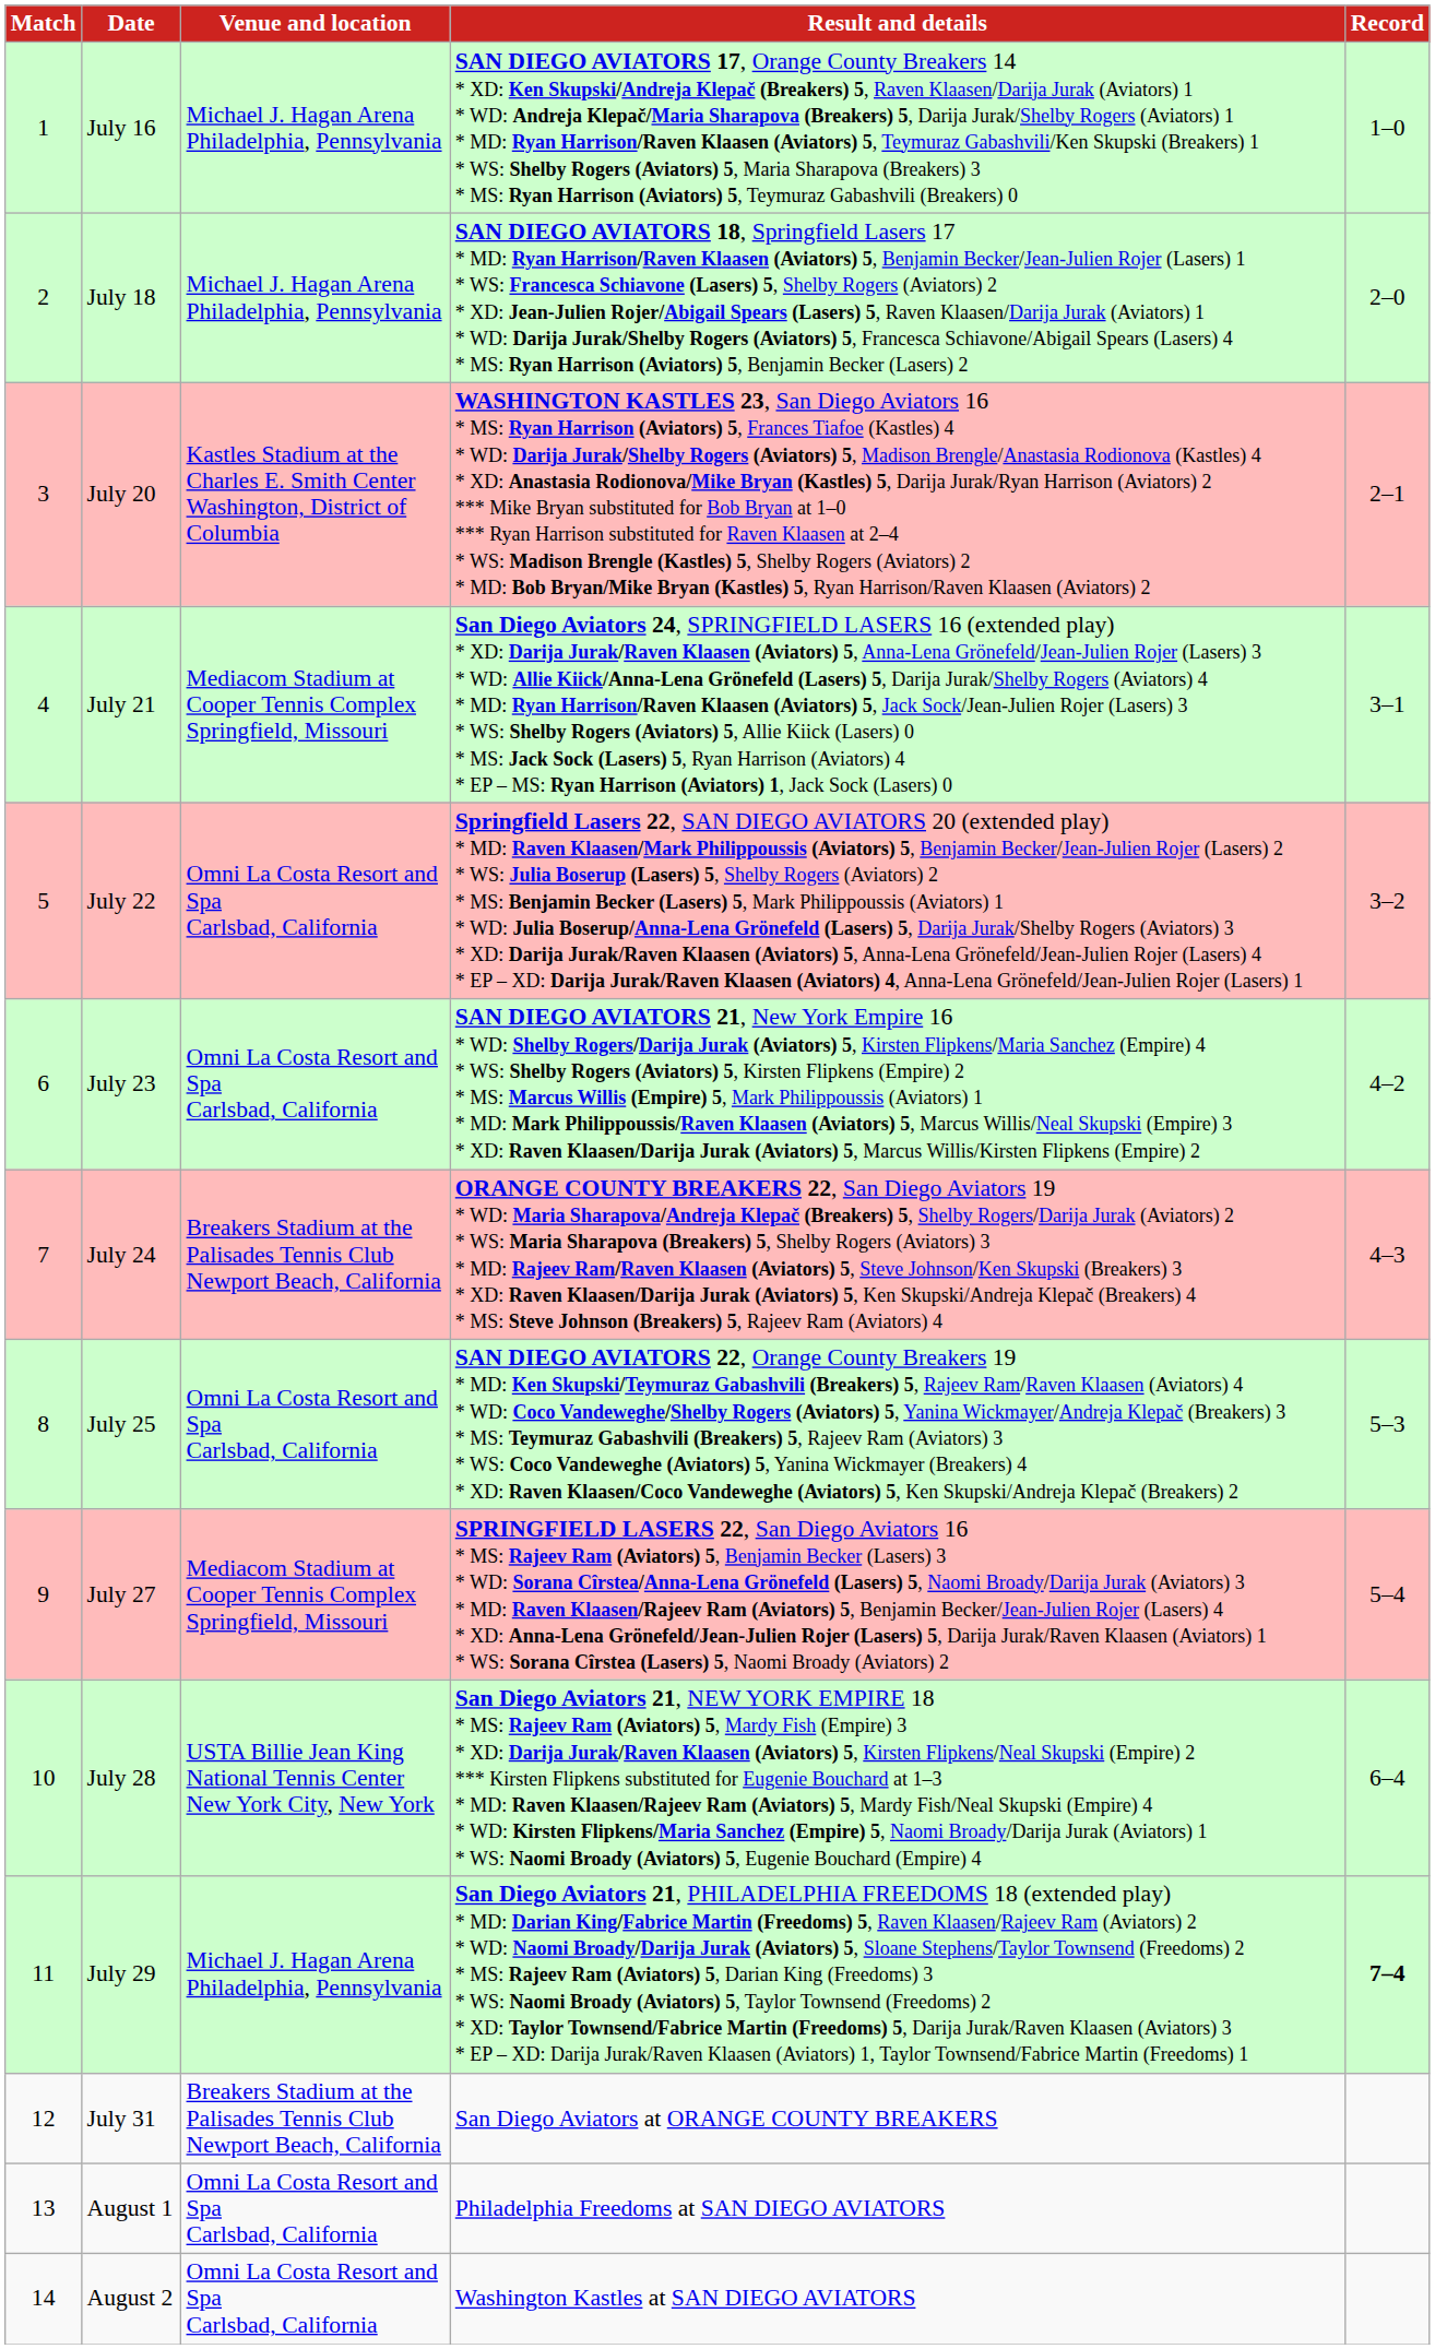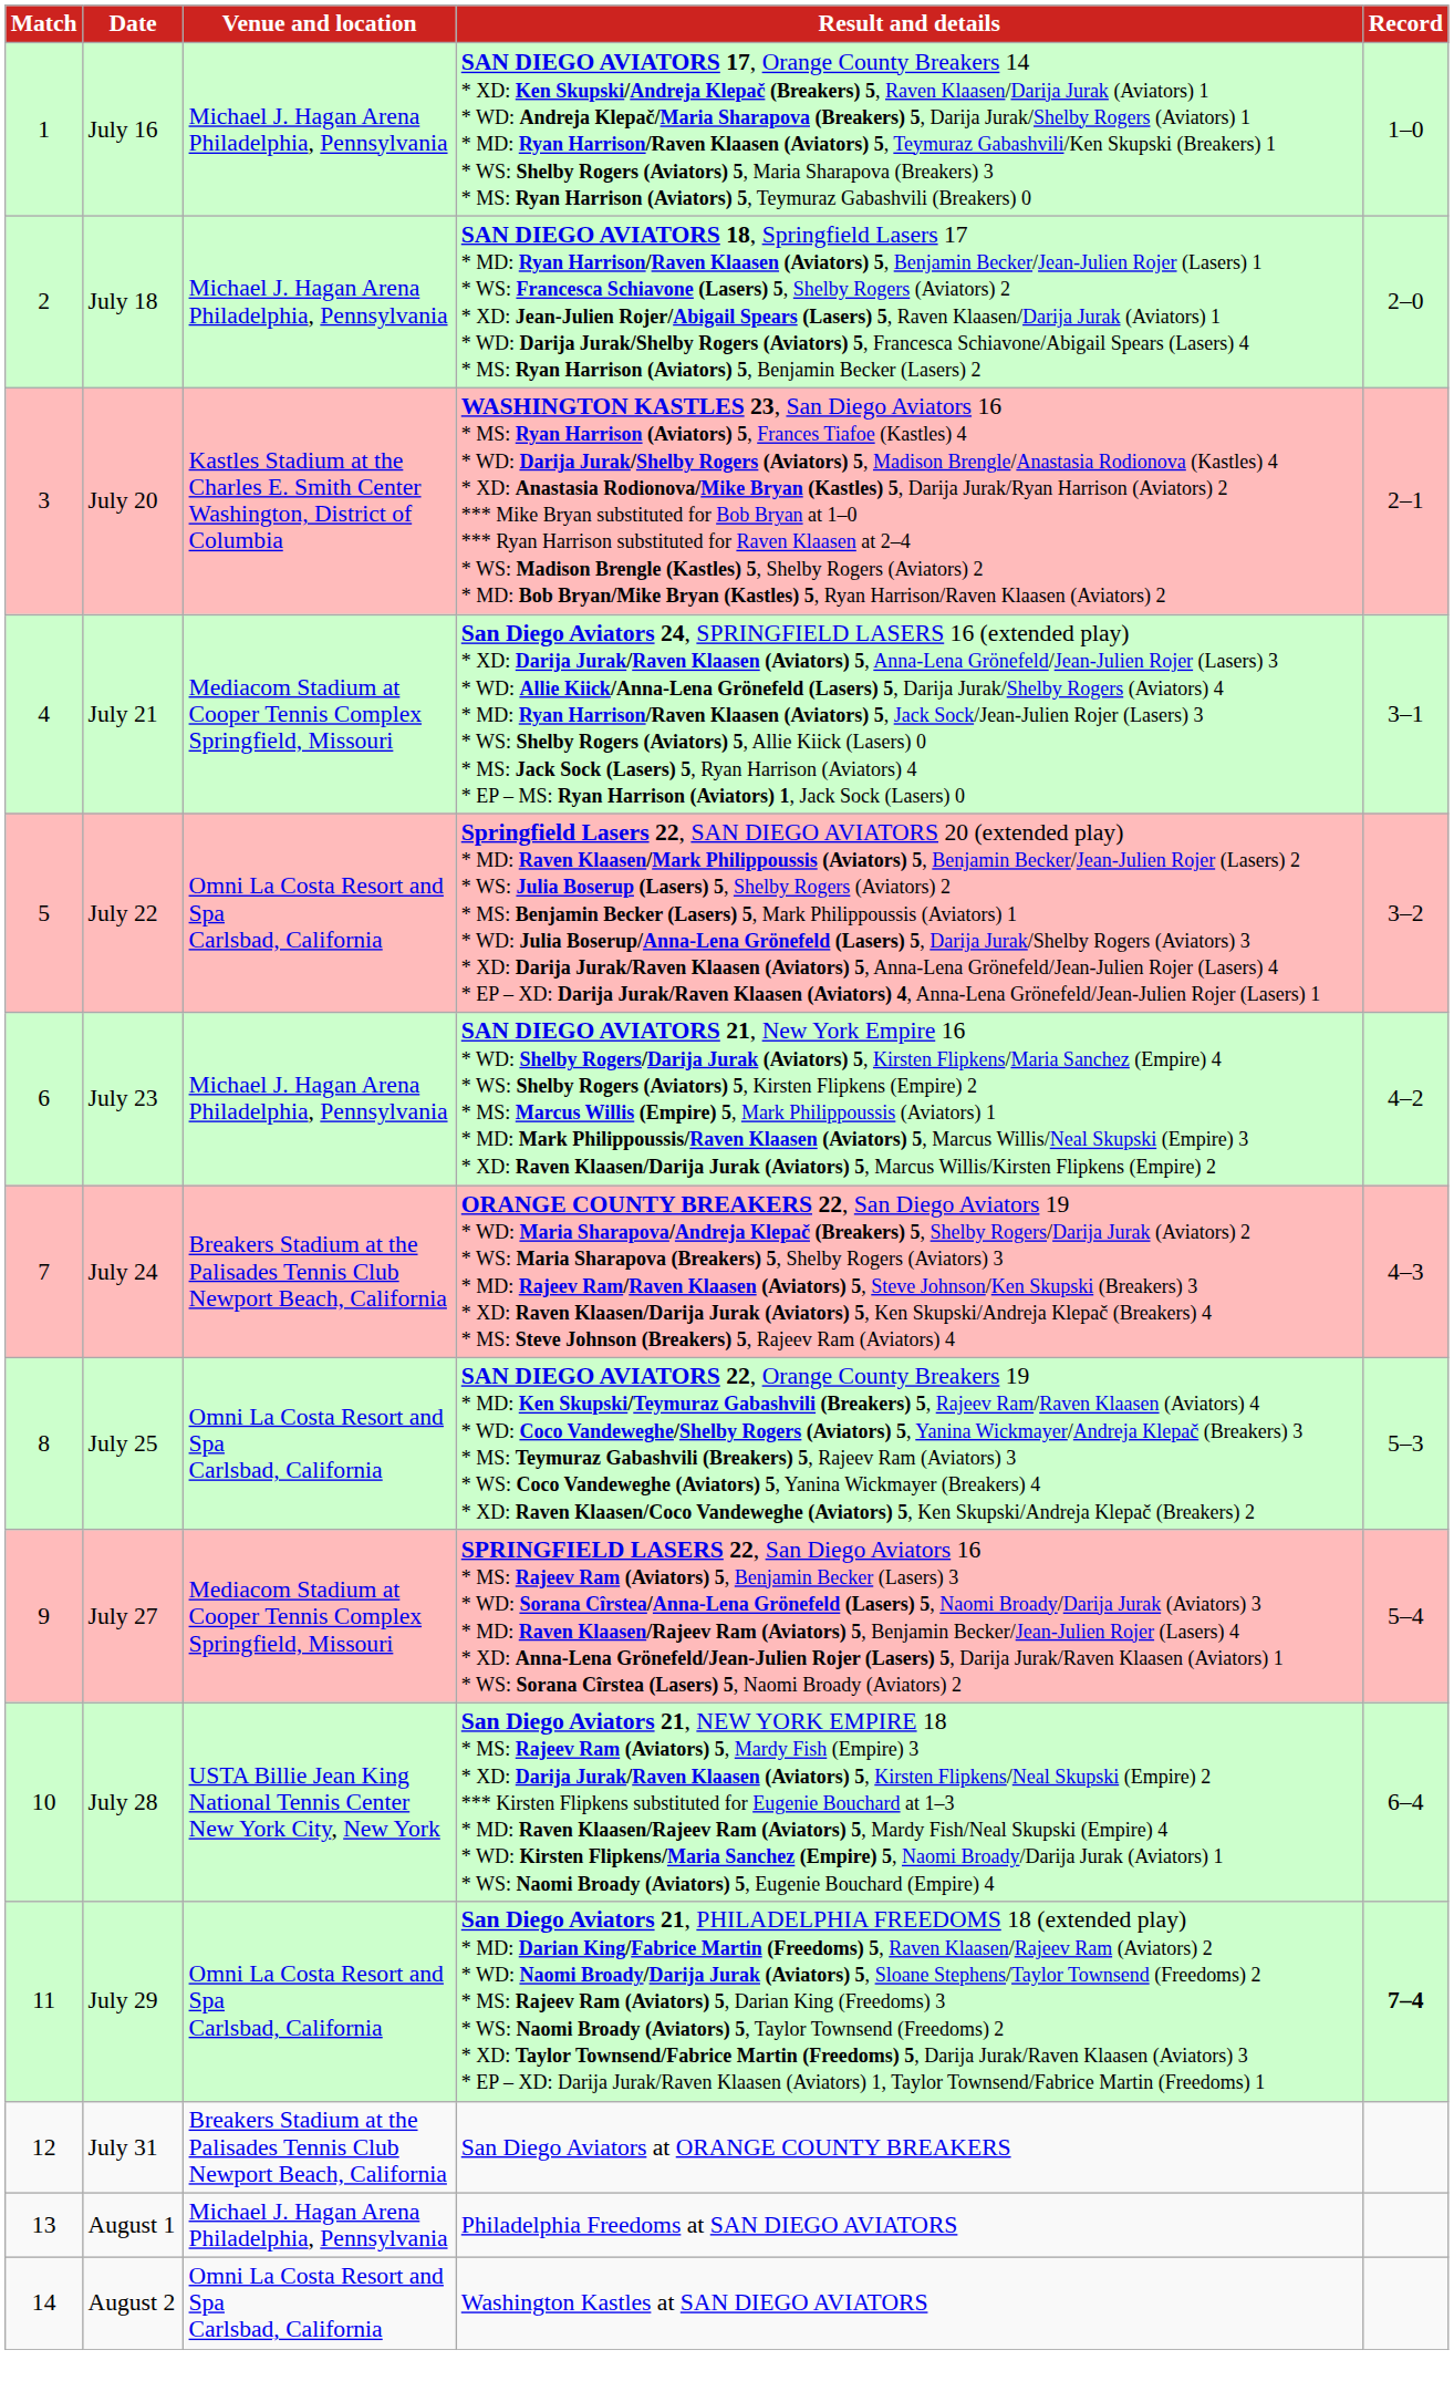 <table class="wikitable" style="text-align:left">
 <tr>
 <th style="background:#CD231F; color:white" width="25px">Match</th>
 <th style="background:#CD231F; color:white" width="60px">Date</th>
 <th style="background:#CD231F; color:white" width="175px">Venue and location</th>
 <th style="background:#CD231F; color:white" width="600px">Result and details</th>
 <th style="background:#CD231F; color:white" width="25px">Record</th>
 </tr>
 <tr bgcolor="ccffcc">
 <td style="text-align:center">1</td>
 <td>July 16</td>
 <td><a href='#'>Michael J. Hagan Arena</a><br><a href='#'>Philadelphia</a>, <a href='#'>Pennsylvania</a></td>
 <td><strong><a href='#'>SAN DIEGO AVIATORS</a> 17</strong>, <a href='#'>Orange County Breakers</a> 14<br><small>* XD: <strong><a href='#'>Ken Skupski</a>/<a href='#'>Andreja Klepač</a> (Breakers) 5</strong>, <a href='#'>Raven Klaasen</a>/<a href='#'>Darija Jurak</a> (Aviators) 1<br>* WD: <strong>Andreja Klepač/<a href='#'>Maria Sharapova</a> (Breakers) 5</strong>, Darija Jurak/<a href='#'>Shelby Rogers</a> (Aviators) 1<br>* MD: <strong><a href='#'>Ryan Harrison</a>/Raven Klaasen (Aviators) 5</strong>, <a href='#'>Teymuraz Gabashvili</a>/Ken Skupski (Breakers) 1<br>* WS: <strong>Shelby Rogers (Aviators) 5</strong>, Maria Sharapova (Breakers) 3<br>* MS: <strong>Ryan Harrison (Aviators) 5</strong>, Teymuraz Gabashvili (Breakers) 0</small></td>
 <td style="text-align:center">1–0</td>
 </tr>
 <tr bgcolor="ccffcc">
 <td style="text-align:center">2</td>
 <td>July 18</td>
 <td><a href='#'>Michael J. Hagan Arena</a><br><a href='#'>Philadelphia</a>, <a href='#'>Pennsylvania</a></td>
 <td><strong><a href='#'>SAN DIEGO AVIATORS</a> 18</strong>, <a href='#'>Springfield Lasers</a> 17<br><small>* MD: <strong><a href='#'>Ryan Harrison</a>/<a href='#'>Raven Klaasen</a> (Aviators) 5</strong>, <a href='#'>Benjamin Becker</a>/<a href='#'>Jean-Julien Rojer</a> (Lasers) 1<br>* WS: <strong><a href='#'>Francesca Schiavone</a> (Lasers) 5</strong>, <a href='#'>Shelby Rogers</a> (Aviators) 2<br>* XD: <strong>Jean-Julien Rojer/<a href='#'>Abigail Spears</a> (Lasers) 5</strong>, Raven Klaasen/<a href='#'>Darija Jurak</a> (Aviators) 1<br>* WD: <strong>Darija Jurak/Shelby Rogers (Aviators) 5</strong>, Francesca Schiavone/Abigail Spears (Lasers) 4<br>* MS: <strong>Ryan Harrison (Aviators) 5</strong>, Benjamin Becker (Lasers) 2</small></td>
 <td style="text-align:center">2–0</td>
 </tr>
 <tr bgcolor="ffbbbb">
 <td style="text-align:center">3</td>
 <td>July 20</td>
 <td><a href='#'>Kastles Stadium at the Charles E. Smith Center</a><br><a href='#'>Washington, District of Columbia</a></td>
 <td><strong><a href='#'>WASHINGTON KASTLES</a> 23</strong>, <a href='#'>San Diego Aviators</a> 16<br><small>* MS: <strong><a href='#'>Ryan Harrison</a> (Aviators) 5</strong>, <a href='#'>Frances Tiafoe</a> (Kastles) 4<br>* WD: <strong><a href='#'>Darija Jurak</a>/<a href='#'>Shelby Rogers</a> (Aviators) 5</strong>, <a href='#'>Madison Brengle</a>/<a href='#'>Anastasia Rodionova</a> (Kastles) 4<br>* XD: <strong>Anastasia Rodionova/<a href='#'>Mike Bryan</a> (Kastles) 5</strong>, Darija Jurak/Ryan Harrison (Aviators) 2<br>*** Mike Bryan substituted for <a href='#'>Bob Bryan</a> at 1–0<br>*** Ryan Harrison substituted for <a href='#'>Raven Klaasen</a> at 2–4<br>* WS: <strong>Madison Brengle (Kastles) 5</strong>, Shelby Rogers (Aviators) 2<br>* MD: <strong>Bob Bryan/Mike Bryan (Kastles) 5</strong>, Ryan Harrison/Raven Klaasen (Aviators) 2</small></td>
 <td style="text-align:center">2–1</td>
 </tr>
 <tr bgcolor="ccffcc">
 <td style="text-align:center">4</td>
 <td>July 21</td>
 <td><a href='#'>Mediacom Stadium at Cooper Tennis Complex</a><br><a href='#'>Springfield, Missouri</a></td>
 <td><strong><a href='#'>San Diego Aviators</a> 24</strong>, <a href='#'>SPRINGFIELD LASERS</a> 16 (extended play)<br><small>* XD: <strong><a href='#'>Darija Jurak</a>/<a href='#'>Raven Klaasen</a> (Aviators) 5</strong>, <a href='#'>Anna-Lena Grönefeld</a>/<a href='#'>Jean-Julien Rojer</a> (Lasers) 3<br>* WD: <strong><a href='#'>Allie Kiick</a>/Anna-Lena Grönefeld (Lasers) 5</strong>, Darija Jurak/<a href='#'>Shelby Rogers</a> (Aviators) 4<br>* MD: <strong><a href='#'>Ryan Harrison</a>/Raven Klaasen (Aviators) 5</strong>, <a href='#'>Jack Sock</a>/Jean-Julien Rojer (Lasers) 3<br>* WS: <strong>Shelby Rogers (Aviators) 5</strong>, Allie Kiick (Lasers) 0<br>* MS: <strong>Jack Sock (Lasers) 5</strong>, Ryan Harrison (Aviators) 4<br>* EP – MS: <strong>Ryan Harrison (Aviators) 1</strong>, Jack Sock (Lasers) 0</small></td>
 <td style="text-align:center">3–1</td>
 </tr>
 <tr bgcolor="ffbbbb">
 <td style="text-align:center">5</td>
 <td>July 22</td>
 <td><a href='#'>Omni La Costa Resort and Spa</a><br><a href='#'>Carlsbad, California</a></td>
 <td><strong><a href='#'>Springfield Lasers</a> 22</strong>, <a href='#'>SAN DIEGO AVIATORS</a> 20 (extended play)<br><small>* MD: <strong><a href='#'>Raven Klaasen</a>/<a href='#'>Mark Philippoussis</a> (Aviators) 5</strong>, <a href='#'>Benjamin Becker</a>/<a href='#'>Jean-Julien Rojer</a> (Lasers) 2<br>* WS: <strong><a href='#'>Julia Boserup</a> (Lasers) 5</strong>, <a href='#'>Shelby Rogers</a> (Aviators) 2<br>* MS: <strong>Benjamin Becker (Lasers) 5</strong>, Mark Philippoussis (Aviators) 1<br>* WD: <strong>Julia Boserup/<a href='#'>Anna-Lena Grönefeld</a> (Lasers) 5</strong>, <a href='#'>Darija Jurak</a>/Shelby Rogers (Aviators) 3<br>* XD: <strong>Darija Jurak/Raven Klaasen (Aviators) 5</strong>, Anna-Lena Grönefeld/Jean-Julien Rojer (Lasers) 4<br>* EP – XD: <strong>Darija Jurak/Raven Klaasen (Aviators) 4</strong>, Anna-Lena Grönefeld/Jean-Julien Rojer (Lasers) 1</small></td>
 <td style="text-align:center">3–2</td>
 </tr>
 <tr bgcolor="ccffcc">
 <td style="text-align:center">6</td>
 <td>July 23</td>
-<td><a href='#'>Omni La Costa Resort and Spa</a><br><a href='#'>Carlsbad, California</a></td>
+<td><a href='#'>Michael J. Hagan Arena</a><br><a href='#'>Philadelphia</a>, <a href='#'>Pennsylvania</a></td>
 <td><strong><a href='#'>SAN DIEGO AVIATORS</a> 21</strong>, <a href='#'>New York Empire</a> 16<br><small>* WD: <strong><a href='#'>Shelby Rogers</a>/<a href='#'>Darija Jurak</a> (Aviators) 5</strong>, <a href='#'>Kirsten Flipkens</a>/<a href='#'>Maria Sanchez</a> (Empire) 4<br>* WS: <strong>Shelby Rogers (Aviators) 5</strong>, Kirsten Flipkens (Empire) 2<br>* MS: <strong><a href='#'>Marcus Willis</a> (Empire) 5</strong>, <a href='#'>Mark Philippoussis</a> (Aviators) 1<br>* MD: <strong>Mark Philippoussis/<a href='#'>Raven Klaasen</a> (Aviators) 5</strong>, Marcus Willis/<a href='#'>Neal Skupski</a> (Empire) 3<br>* XD: <strong>Raven Klaasen/Darija Jurak (Aviators) 5</strong>, Marcus Willis/Kirsten Flipkens (Empire) 2</small></td>
 <td style="text-align:center">4–2</td>
 </tr>
 <tr bgcolor="ffbbbb">
 <td style="text-align:center">7</td>
 <td>July 24</td>
 <td><a href='#'>Breakers Stadium at the Palisades Tennis Club</a><br><a href='#'>Newport Beach, California</a></td>
 <td><strong><a href='#'>ORANGE COUNTY BREAKERS</a> 22</strong>, <a href='#'>San Diego Aviators</a> 19<br><small>* WD: <strong><a href='#'>Maria Sharapova</a>/<a href='#'>Andreja Klepač</a> (Breakers) 5</strong>, <a href='#'>Shelby Rogers</a>/<a href='#'>Darija Jurak</a> (Aviators) 2<br>* WS: <strong>Maria Sharapova (Breakers) 5</strong>, Shelby Rogers (Aviators) 3<br>* MD: <strong><a href='#'>Rajeev Ram</a>/<a href='#'>Raven Klaasen</a> (Aviators) 5</strong>, <a href='#'>Steve Johnson</a>/<a href='#'>Ken Skupski</a> (Breakers) 3<br>* XD: <strong>Raven Klaasen/Darija Jurak (Aviators) 5</strong>, Ken Skupski/Andreja Klepač (Breakers) 4<br>* MS: <strong>Steve Johnson (Breakers) 5</strong>, Rajeev Ram (Aviators) 4</small></td>
 <td style="text-align:center">4–3</td>
 </tr>
 <tr bgcolor="ccffcc">
 <td style="text-align:center">8</td>
 <td>July 25</td>
 <td><a href='#'>Omni La Costa Resort and Spa</a><br><a href='#'>Carlsbad, California</a></td>
 <td><strong><a href='#'>SAN DIEGO AVIATORS</a> 22</strong>, <a href='#'>Orange County Breakers</a> 19<br><small>* MD: <strong><a href='#'>Ken Skupski</a>/<a href='#'>Teymuraz Gabashvili</a> (Breakers) 5</strong>, <a href='#'>Rajeev Ram</a>/<a href='#'>Raven Klaasen</a> (Aviators) 4<br>* WD: <strong><a href='#'>Coco Vandeweghe</a>/<a href='#'>Shelby Rogers</a> (Aviators) 5</strong>, <a href='#'>Yanina Wickmayer</a>/<a href='#'>Andreja Klepač</a> (Breakers) 3<br>* MS: <strong>Teymuraz Gabashvili (Breakers) 5</strong>, Rajeev Ram (Aviators) 3<br>* WS: <strong>Coco Vandeweghe (Aviators) 5</strong>, Yanina Wickmayer (Breakers) 4<br>* XD: <strong>Raven Klaasen/Coco Vandeweghe (Aviators) 5</strong>, Ken Skupski/Andreja Klepač (Breakers) 2</small></td>
 <td style="text-align:center">5–3</td>
 </tr>
 <tr bgcolor="ffbbbb">
 <td style="text-align:center">9</td>
 <td>July 27</td>
 <td><a href='#'>Mediacom Stadium at Cooper Tennis Complex</a><br><a href='#'>Springfield, Missouri</a></td>
 <td><strong><a href='#'>SPRINGFIELD LASERS</a> 22</strong>, <a href='#'>San Diego Aviators</a> 16<br><small>* MS: <strong><a href='#'>Rajeev Ram</a> (Aviators) 5</strong>, <a href='#'>Benjamin Becker</a> (Lasers) 3<br>* WD: <strong><a href='#'>Sorana Cîrstea</a>/<a href='#'>Anna-Lena Grönefeld</a> (Lasers) 5</strong>, <a href='#'>Naomi Broady</a>/<a href='#'>Darija Jurak</a> (Aviators) 3<br>* MD: <strong><a href='#'>Raven Klaasen</a>/Rajeev Ram (Aviators) 5</strong>, Benjamin Becker/<a href='#'>Jean-Julien Rojer</a> (Lasers) 4<br>* XD: <strong>Anna-Lena Grönefeld/Jean-Julien Rojer (Lasers) 5</strong>, Darija Jurak/Raven Klaasen (Aviators) 1<br>* WS: <strong>Sorana Cîrstea (Lasers) 5</strong>, Naomi Broady (Aviators) 2</small></td>
 <td style="text-align:center">5–4</td>
 </tr>
 <tr bgcolor="ccffcc">
 <td style="text-align:center">10</td>
 <td>July 28</td>
 <td><a href='#'>USTA Billie Jean King National Tennis Center</a><br><a href='#'>New York City</a>, <a href='#'>New York</a></td>
 <td><strong><a href='#'>San Diego Aviators</a> 21</strong>, <a href='#'>NEW YORK EMPIRE</a> 18<br><small>* MS: <strong><a href='#'>Rajeev Ram</a> (Aviators) 5</strong>, <a href='#'>Mardy Fish</a> (Empire) 3<br>* XD: <strong><a href='#'>Darija Jurak</a>/<a href='#'>Raven Klaasen</a> (Aviators) 5</strong>, <a href='#'>Kirsten Flipkens</a>/<a href='#'>Neal Skupski</a> (Empire) 2<br>*** Kirsten Flipkens substituted for <a href='#'>Eugenie Bouchard</a> at 1–3<br>* MD: <strong>Raven Klaasen/Rajeev Ram (Aviators) 5</strong>, Mardy Fish/Neal Skupski (Empire) 4<br>* WD: <strong>Kirsten Flipkens/<a href='#'>Maria Sanchez</a> (Empire) 5</strong>, <a href='#'>Naomi Broady</a>/Darija Jurak (Aviators) 1<br>* WS: <strong>Naomi Broady (Aviators) 5</strong>, Eugenie Bouchard (Empire) 4</small></td>
 <td style="text-align:center">6–4</td>
 </tr>
 <tr bgcolor="ccffcc">
 <td style="text-align:center">11</td>
 <td>July 29</td>
-<td><a href='#'>Michael J. Hagan Arena</a><br><a href='#'>Philadelphia</a>, <a href='#'>Pennsylvania</a></td>
+<td><a href='#'>Omni La Costa Resort and Spa</a><br><a href='#'>Carlsbad, California</a></td>
 <td><strong><a href='#'>San Diego Aviators</a> 21</strong>, <a href='#'>PHILADELPHIA FREEDOMS</a> 18 (extended play)<br><small>* MD: <strong><a href='#'>Darian King</a>/<a href='#'>Fabrice Martin</a> (Freedoms) 5</strong>, <a href='#'>Raven Klaasen</a>/<a href='#'>Rajeev Ram</a> (Aviators) 2<br>* WD: <strong><a href='#'>Naomi Broady</a>/<a href='#'>Darija Jurak</a> (Aviators) 5</strong>, <a href='#'>Sloane Stephens</a>/<a href='#'>Taylor Townsend</a> (Freedoms) 2<br>* MS: <strong>Rajeev Ram (Aviators) 5</strong>, Darian King (Freedoms) 3<br>* WS: <strong>Naomi Broady (Aviators) 5</strong>, Taylor Townsend (Freedoms) 2<br>* XD: <strong>Taylor Townsend/Fabrice Martin (Freedoms) 5</strong>, Darija Jurak/Raven Klaasen (Aviators) 3<br>* EP – XD: Darija Jurak/Raven Klaasen (Aviators) 1, Taylor Townsend/Fabrice Martin (Freedoms) 1</small></td>
 <td style="text-align:center"><strong>7–4</strong></td>
 </tr>
 <tr bgcolor=>
 <td style="text-align:center">12</td>
 <td>July 31</td>
 <td><a href='#'>Breakers Stadium at the Palisades Tennis Club</a><br><a href='#'>Newport Beach, California</a></td>
 <td><a href='#'>San Diego Aviators</a> at <a href='#'>ORANGE COUNTY BREAKERS</a></td>
 <td style="text-align:center"></td>
 </tr>
 <tr bgcolor=>
 <td style="text-align:center">13</td>
 <td>August 1</td>
-<td><a href='#'>Omni La Costa Resort and Spa</a><br><a href='#'>Carlsbad, California</a></td>
+<td><a href='#'>Michael J. Hagan Arena</a><br><a href='#'>Philadelphia</a>, <a href='#'>Pennsylvania</a></td>
 <td><a href='#'>Philadelphia Freedoms</a> at <a href='#'>SAN DIEGO AVIATORS</a></td>
 <td style="text-align:center"></td>
 </tr>
 <tr bgcolor=>
 <td style="text-align:center">14</td>
 <td>August 2</td>
 <td><a href='#'>Omni La Costa Resort and Spa</a><br><a href='#'>Carlsbad, California</a></td>
 <td><a href='#'>Washington Kastles</a> at <a href='#'>SAN DIEGO AVIATORS</a></td>
 <td style="text-align:center"></td>
 </tr>
 </table>
